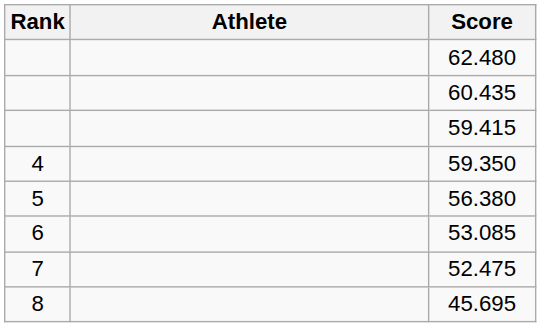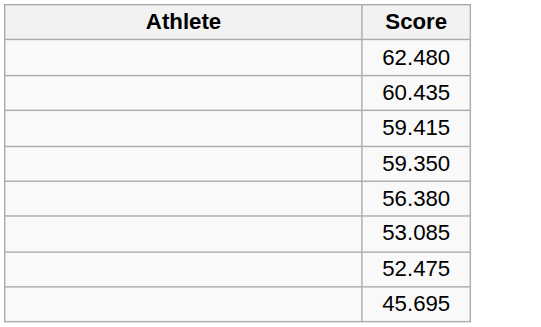 <table class=wikitable style="text-align:center">
 <tr>
-<th width=40>Rank</th>
 <th width=250>Athlete</th>
 <th width=70>Score</th>
 </tr>
 <tr>
-<td></td>
 <td align=left></td>
 <td>62.480</td>
 </tr>
 <tr>
-<td></td>
 <td align=left></td>
 <td>60.435</td>
 </tr>
 <tr>
-<td></td>
 <td align=left></td>
 <td>59.415</td>
 </tr>
 <tr>
-<td>4</td>
 <td align=left></td>
 <td>59.350</td>
 </tr>
 <tr>
-<td>5</td>
 <td align=left></td>
 <td>56.380</td>
 </tr>
 <tr>
-<td>6</td>
 <td align=left></td>
 <td>53.085</td>
 </tr>
 <tr>
-<td>7</td>
 <td align=left></td>
 <td>52.475</td>
 </tr>
 <tr>
-<td>8</td>
 <td align=left></td>
 <td>45.695</td>
 </tr>
 </table>
